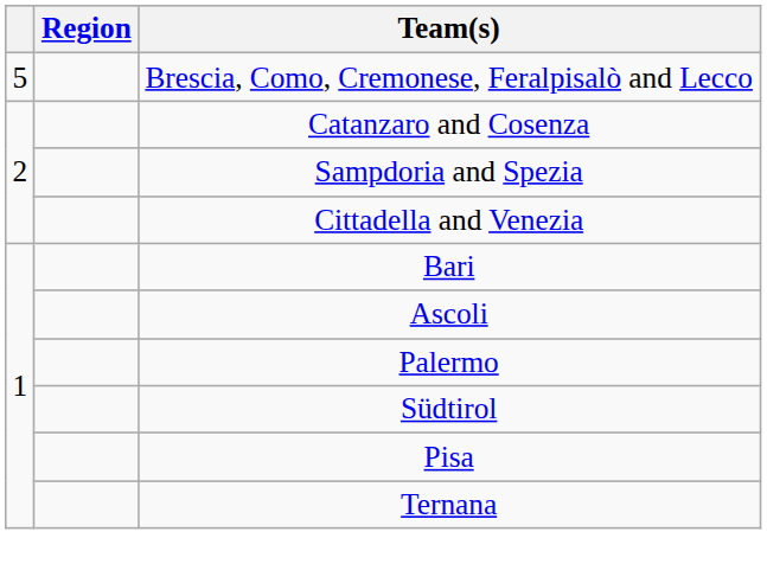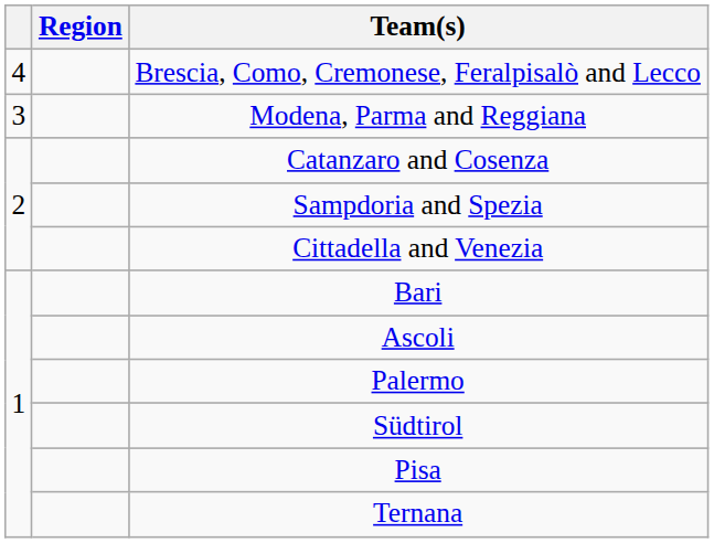 <table class="wikitable" style="text-align:center">
 <tr>
 <th></th>
 <th><a href='#'>Region</a></th>
 <th>Team(s)</th>
 </tr>
 <tr>
-<td>5</td>
+<td>4</td>
 <td align="left"></td>
 <td><a href='#'>Brescia</a>, <a href='#'>Como</a>, <a href='#'>Cremonese</a>, <a href='#'>Feralpisalò</a> and <a href='#'>Lecco</a></td>
+</tr>
+<tr>
+<td>3</td>
+<td align="left"></td>
+<td><a href='#'>Modena</a>, <a href='#'>Parma</a> and <a href='#'>Reggiana</a></td>
 </tr>
 <tr>
 <td rowspan="3">2</td>
 <td align="left"></td>
 <td><a href='#'>Catanzaro</a> and <a href='#'>Cosenza</a></td>
 </tr>
 <tr>
 <td align="left"></td>
 <td><a href='#'>Sampdoria</a> and <a href='#'>Spezia</a></td>
 </tr>
 <tr>
 <td align="left"></td>
 <td><a href='#'>Cittadella</a> and <a href='#'>Venezia</a></td>
 </tr>
 <tr>
 <td rowspan="6">1</td>
 <td align="left"></td>
 <td><a href='#'>Bari</a></td>
 </tr>
 <tr>
 <td align="left"></td>
 <td><a href='#'>Ascoli</a></td>
 </tr>
 <tr>
 <td align="left"></td>
 <td><a href='#'>Palermo</a></td>
 </tr>
 <tr>
 <td align="left"></td>
 <td><a href='#'>Südtirol</a></td>
 </tr>
 <tr>
 <td align="left"></td>
 <td><a href='#'>Pisa</a></td>
 </tr>
 <tr>
 <td align="left"></td>
 <td><a href='#'>Ternana</a></td>
 </tr>
 </table>
